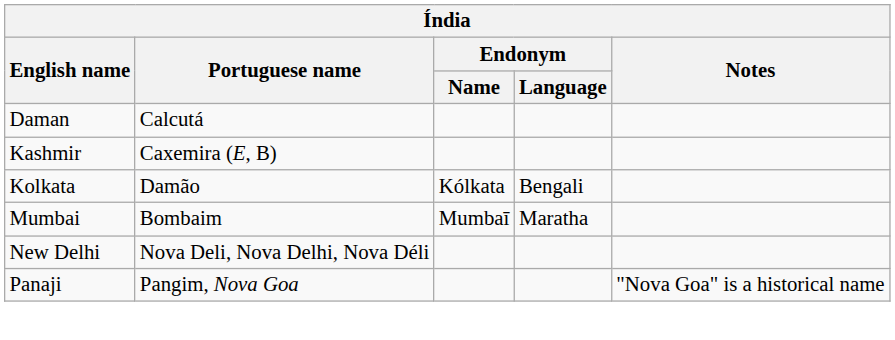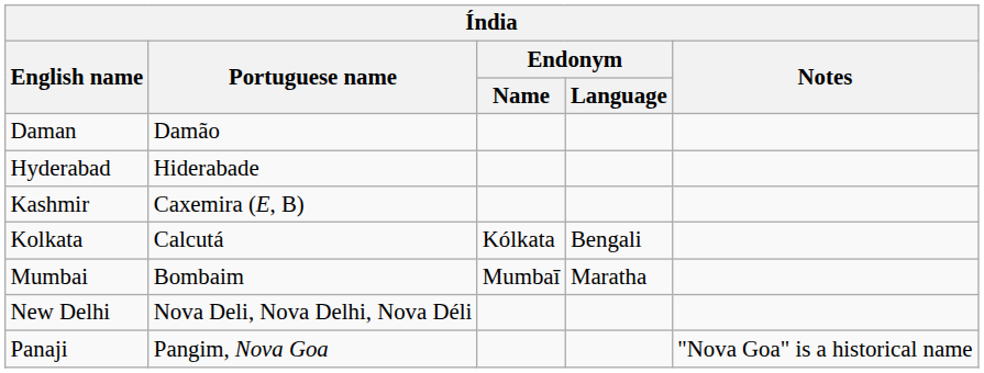 <table class="wikitable sortable">
 <tr>
 <th colspan="5"> Índia</th>
 </tr>
 <tr>
 <th rowspan="2">English name</th>
 <th rowspan="2">Portuguese name</th>
 <th colspan="2">Endonym</th>
 <th rowspan="2">Notes</th>
 </tr>
 <tr>
 <th>Name</th>
 <th>Language</th>
 </tr>
 <tr>
 <td>Daman</td>
-<td>Calcutá</td>
+<td>Damão</td>
+<td></td>
+<td></td>
+<td></td>
+</tr>
+<tr>
+<td>Hyderabad</td>
+<td>Hiderabade</td>
 <td></td>
 <td></td>
 <td></td>
 </tr>
 <tr>
 <td>Kashmir</td>
 <td>Caxemira (<em>E</em>, B)</td>
 <td></td>
 <td></td>
 <td></td>
 </tr>
 <tr>
 <td>Kolkata</td>
-<td>Damão</td>
+<td>Calcutá</td>
 <td>Kólkata</td>
 <td>Bengali</td>
 <td></td>
 </tr>
 <tr>
 <td>Mumbai</td>
 <td>Bombaim</td>
 <td>Mumbaī</td>
 <td>Maratha</td>
 <td></td>
 </tr>
 <tr>
 <td>New Delhi</td>
 <td>Nova Deli, Nova Delhi, Nova Déli</td>
 <td></td>
 <td></td>
 <td></td>
 </tr>
 <tr>
 <td>Panaji</td>
 <td>Pangim, <em>Nova Goa</em></td>
 <td></td>
 <td></td>
 <td>"Nova Goa" is a historical name</td>
 </tr>
 </table>
